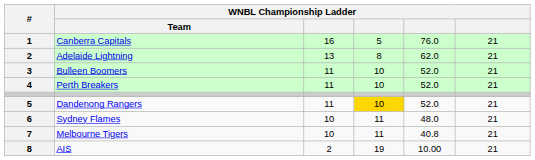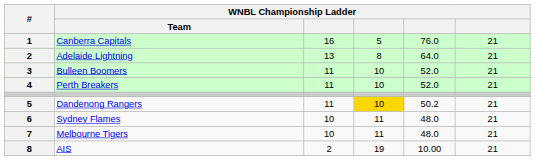 <table class="wikitable" width="43.5%" style="font-size:95%; text-align:center">
 <tr>
 <th width="5%" rowspan=2>#</th>
 <th colspan="6" align="center"><strong>WNBL Championship Ladder</strong></th>
 </tr>
 <tr>
 <th width="25%">Team</th>
 <th width="5%"></th>
 <th width="5%"></th>
 <th width="5%"></th>
 <th width="7.5%"></th>
 </tr>
 <tr style="background-color:#CCFFCC">
 <th>1</th>
 <td style="text-align:left;"><a href='#'>Canberra Capitals</a></td>
 <td>16</td>
 <td>5</td>
 <td>76.0</td>
 <td>21</td>
 </tr>
 <tr style="background-color:#CCFFCC">
 <th>2</th>
 <td style="text-align:left;"><a href='#'>Adelaide Lightning</a></td>
 <td>13</td>
 <td>8</td>
-<td>62.0</td>
+<td>64.0</td>
 <td>21</td>
 </tr>
 <tr style="background-color:#CCFFCC">
 <th>3</th>
 <td style="text-align:left;"><a href='#'>Bulleen Boomers</a></td>
 <td>11</td>
 <td>10</td>
 <td>52.0</td>
 <td>21</td>
 </tr>
 <tr style="background-color:#CCFFCC">
 <th>4</th>
 <td style="text-align:left;"><a href='#'>Perth Breakers</a></td>
 <td>11</td>
 <td>10</td>
 <td>52.0</td>
 <td>21</td>
 </tr>
 <tr style="background-color:#cccccc;">
 <td></td>
 <td></td>
 <td></td>
 <td></td>
 <td></td>
 <td></td>
 </tr>
 <tr>
 <th>5</th>
 <td style="text-align:left;"><a href='#'>Dandenong Rangers</a></td>
 <td>11</td>
 <td style="background: gold;">10</td>
-<td>52.0</td>
+<td>50.2</td>
 <td>21</td>
 </tr>
 <tr>
 <th>6</th>
 <td style="text-align:left;"><a href='#'>Sydney Flames</a></td>
 <td>10</td>
 <td>11</td>
 <td>48.0</td>
 <td>21</td>
 </tr>
 <tr>
 <th>7</th>
 <td style="text-align:left;"><a href='#'>Melbourne Tigers</a></td>
 <td>10</td>
 <td>11</td>
-<td>40.8</td>
+<td>48.0</td>
 <td>21</td>
 </tr>
 <tr>
 <th>8</th>
 <td style="text-align:left;"><a href='#'>AIS</a></td>
 <td>2</td>
 <td>19</td>
 <td>10.00</td>
 <td>21</td>
 </tr>
 </table>
